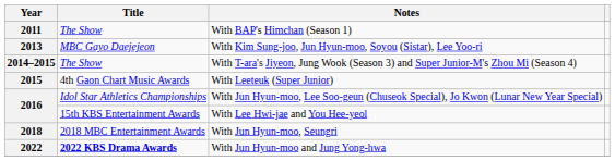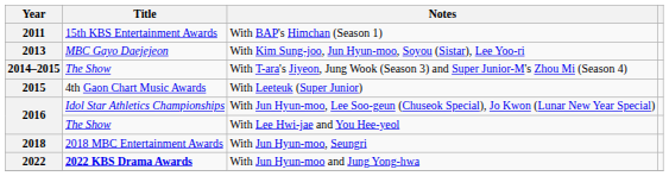 <table class="wikitable plainrowheaders sortable">
 <tr>
 <th scope="col">Year</th>
 <th scope="col">Title</th>
 <th scope="col">Notes</th>
 <th scope="col" class="unsortable"></th>
 </tr>
 <tr>
 <th scope="row">2011</th>
-<td><em><a href='#'>The Show</a></em></td>
+<td><a href='#'>15th KBS Entertainment Awards</a></td>
 <td>With <a href='#'>BAP</a>'s <a href='#'>Himchan</a> (Season 1)</td>
 <td style="text-align:center"></td>
 </tr>
 <tr>
 <th scope="row">2013</th>
 <td><em><a href='#'>MBC Gayo Daejejeon</a></em></td>
 <td>With <a href='#'>Kim Sung-joo</a>, <a href='#'>Jun Hyun-moo</a>, <a href='#'>Soyou</a> (<a href='#'>Sistar</a>), <a href='#'>Lee Yoo-ri</a></td>
 <td style="text-align:center"></td>
 </tr>
 <tr>
 <th scope="row">2014–2015</th>
 <td><em><a href='#'>The Show</a></em></td>
 <td>With <a href='#'>T-ara</a>'s <a href='#'>Jiyeon</a>, Jung Wook (Season 3) and <a href='#'>Super Junior-M</a>'s <a href='#'>Zhou Mi</a> (Season 4)</td>
 <td style="text-align:center"></td>
 </tr>
 <tr>
 <th scope="row">2015</th>
 <td>4th <a href='#'>Gaon Chart Music Awards</a></td>
 <td>With <a href='#'>Leeteuk</a> (<a href='#'>Super Junior</a>)</td>
 <td style="text-align:center"></td>
 </tr>
 <tr>
 <th scope="row" rowspan="2">2016</th>
 <td><em><a href='#'>Idol Star Athletics Championships</a></em></td>
 <td>With <a href='#'>Jun Hyun-moo</a>, <a href='#'>Lee Soo-geun</a> (<a href='#'>Chuseok Special</a>), <a href='#'>Jo Kwon</a> (<a href='#'>Lunar New Year Special</a>)</td>
 <td style="text-align:center"></td>
 </tr>
 <tr>
-<td><a href='#'>15th KBS Entertainment Awards</a></td>
+<td><em><a href='#'>The Show</a></em></td>
 <td>With <a href='#'>Lee Hwi-jae</a> and <a href='#'>You Hee-yeol</a></td>
 <td style="text-align:center"></td>
 </tr>
 <tr>
 <th scope="row">2018</th>
 <td><a href='#'>2018 MBC Entertainment Awards</a></td>
 <td>With <a href='#'>Jun Hyun-moo</a>, <a href='#'>Seungri</a></td>
 <td style="text-align:center"></td>
 </tr>
 <tr>
 <th scope="row">2022</th>
 <td><strong><a href='#'>2022 KBS Drama Awards</a></strong></td>
 <td>With <a href='#'>Jun Hyun-moo</a> and <a href='#'>Jung Yong-hwa</a></td>
 <td style="text-align:center"></td>
 </tr>
 <tr>
 </tr>
 </table>
